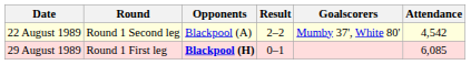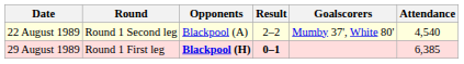 <table class="wikitable">
 <tr>
 <th>Date</th>
 <th>Round</th>
 <th>Opponents</th>
 <th>Result</th>
 <th>Goalscorers</th>
 <th>Attendance</th>
 </tr>
 <tr bgcolor="#ffffdd">
 <td>22 August 1989</td>
 <td>Round 1 Second leg</td>
 <td><a href='#'>Blackpool</a> (A)</td>
 <td align="center">2–2</td>
 <td><a href='#'>Mumby</a> 37', <a href='#'>White</a> 80'</td>
-<td align="center">4,542</td>
+<td align="center">4,540</td>
 </tr>
 <tr bgcolor="#ffdddd">
 <td>29 August 1989</td>
 <td>Round 1 First leg</td>
 <td><strong><a href='#'>Blackpool</a> (H)</strong></td>
-<td align="center">0–1</td>
+<td align="center"><strong>0–1</strong></td>
 <td></td>
-<td align="center">6,085</td>
+<td align="center">6,385</td>
 </tr>
 </table>
